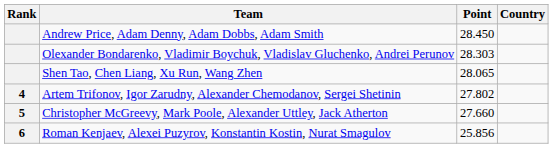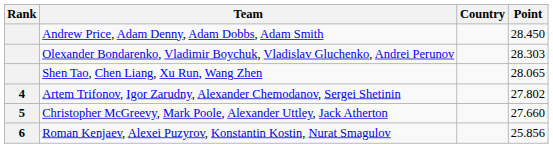 <table class="wikitable sortable">
 <tr>
 <th>Rank</th>
 <th>Team</th>
+<th>Country</th>
 <th>Point</th>
-<th>Country</th>
 </tr>
 <tr>
 <th></th>
 <td><a href='#'>Andrew Price</a>, <a href='#'>Adam Denny</a>, <a href='#'>Adam Dobbs</a>, <a href='#'>Adam Smith</a></td>
+<td></td>
 <td>28.450</td>
-<td></td>
 </tr>
 <tr>
 <th></th>
 <td><a href='#'>Olexander Bondarenko</a>, <a href='#'>Vladimir Boychuk</a>, <a href='#'>Vladislav Gluchenko</a>, <a href='#'>Andrei Perunov</a></td>
+<td></td>
 <td>28.303</td>
-<td></td>
 </tr>
 <tr>
 <th></th>
 <td><a href='#'>Shen Tao</a>, <a href='#'>Chen Liang</a>, <a href='#'>Xu Run</a>, <a href='#'>Wang Zhen</a></td>
+<td></td>
 <td>28.065</td>
-<td></td>
 </tr>
 <tr>
 <th>4</th>
 <td><a href='#'>Artem Trifonov</a>, <a href='#'>Igor Zarudny</a>, <a href='#'>Alexander Chemodanov</a>, <a href='#'>Sergei Shetinin</a></td>
+<td></td>
 <td>27.802</td>
-<td></td>
 </tr>
 <tr>
 <th>5</th>
 <td><a href='#'>Christopher McGreevy</a>, <a href='#'>Mark Poole</a>, <a href='#'>Alexander Uttley</a>, <a href='#'>Jack Atherton</a></td>
+<td></td>
 <td>27.660</td>
-<td></td>
 </tr>
 <tr>
 <th>6</th>
 <td><a href='#'>Roman Kenjaev</a>, <a href='#'>Alexei Puzyrov</a>, <a href='#'>Konstantin Kostin</a>, <a href='#'>Nurat Smagulov</a></td>
+<td></td>
 <td>25.856</td>
-<td></td>
 </tr>
 </table>
